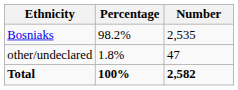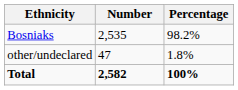 <table class="wikitable">
 <tr>
 <th width="100px">Ethnicity</th>
+<th width="80px">Number</th>
 <th width="80px">Percentage</th>
-<th width="80px">Number</th>
 </tr>
 <tr>
 <td><a href='#'>Bosniaks</a></td>
+<td>2,535</td>
 <td>98.2%</td>
-<td>2,535</td>
 </tr>
 <tr>
 <td>other/undeclared</td>
+<td>47</td>
 <td>1.8%</td>
-<td>47</td>
 </tr>
 <tr>
 <td><strong>Total</strong></td>
+<td><strong>2,582</strong></td>
 <td><strong>100%</strong></td>
-<td><strong>2,582</strong></td>
 </tr>
 </table>
